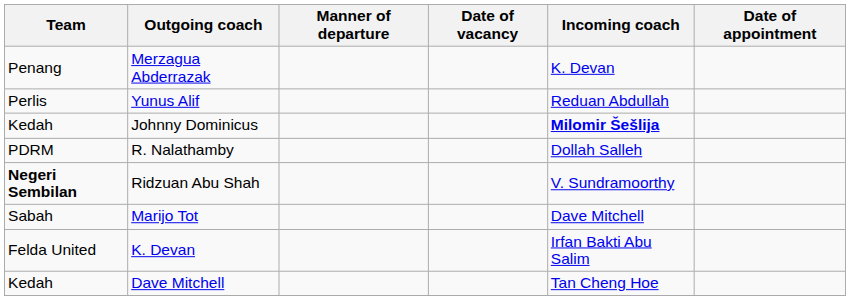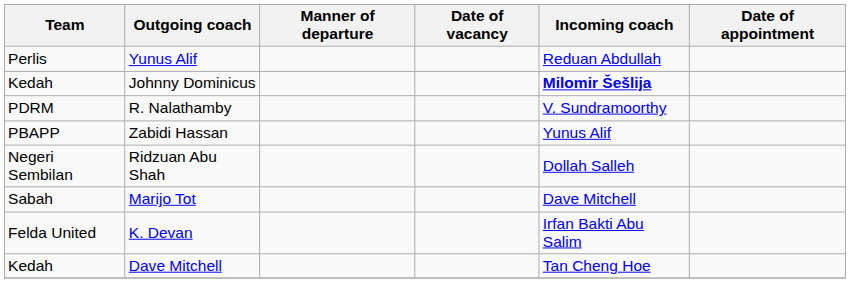 <table class="wikitable">
 <tr>
 <th>Team</th>
 <th>Outgoing coach</th>
 <th>Manner of departure</th>
 <th>Date of vacancy</th>
 <th>Incoming coach</th>
 <th>Date of appointment</th>
-</tr>
-<tr>
-<td>Penang</td>
-<td> <a href='#'>Merzagua Abderrazak</a></td>
-<td></td>
-<td></td>
-<td> <a href='#'>K. Devan</a></td>
-<td></td>
 </tr>
 <tr>
 <td>Perlis</td>
 <td> <a href='#'>Yunus Alif</a></td>
 <td></td>
 <td></td>
 <td> <a href='#'>Reduan Abdullah</a></td>
 <td></td>
 </tr>
 <tr>
 <td>Kedah</td>
 <td> Johnny Dominicus</td>
 <td></td>
 <td></td>
 <td><strong> <a href='#'>Milomir Šešlija</a></strong></td>
 <td></td>
 </tr>
 <tr>
 <td>PDRM</td>
 <td>  R. Nalathamby</td>
 <td></td>
 <td></td>
-<td> <a href='#'>Dollah Salleh</a></td>
+<td> <a href='#'>V. Sundramoorthy</a></td>
 <td></td>
 </tr>
 <tr>
-<td><strong>Negeri Sembilan</strong></td>
+<td>PBAPP</td>
+<td> Zabidi Hassan</td>
+<td></td>
+<td></td>
+<td> <a href='#'>Yunus Alif</a></td>
+<td></td>
+</tr>
+<tr>
+<td>Negeri Sembilan</td>
 <td> Ridzuan Abu Shah</td>
 <td></td>
 <td></td>
-<td> <a href='#'>V. Sundramoorthy</a></td>
+<td> <a href='#'>Dollah Salleh</a></td>
 <td></td>
 </tr>
 <tr>
 <td>Sabah</td>
 <td> <a href='#'>Marijo Tot</a></td>
 <td></td>
 <td></td>
 <td> <a href='#'>Dave Mitchell</a></td>
 <td></td>
 </tr>
 <tr>
 <td>Felda United</td>
 <td> <a href='#'>K. Devan</a></td>
 <td></td>
 <td></td>
 <td> <a href='#'>Irfan Bakti Abu Salim</a></td>
 <td></td>
 </tr>
 <tr>
 <td>Kedah</td>
 <td> <a href='#'>Dave Mitchell</a></td>
 <td></td>
 <td></td>
 <td> <a href='#'>Tan Cheng Hoe</a></td>
 <td></td>
 </tr>
 <tr>
 </tr>
 </table>
